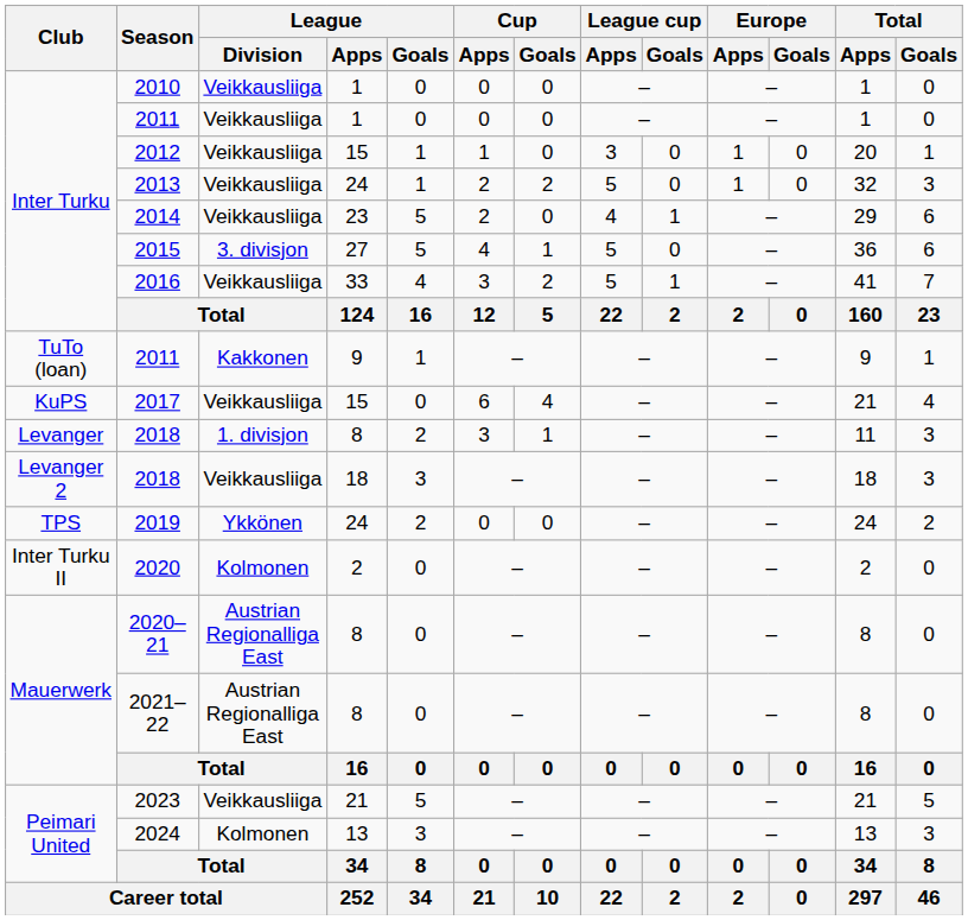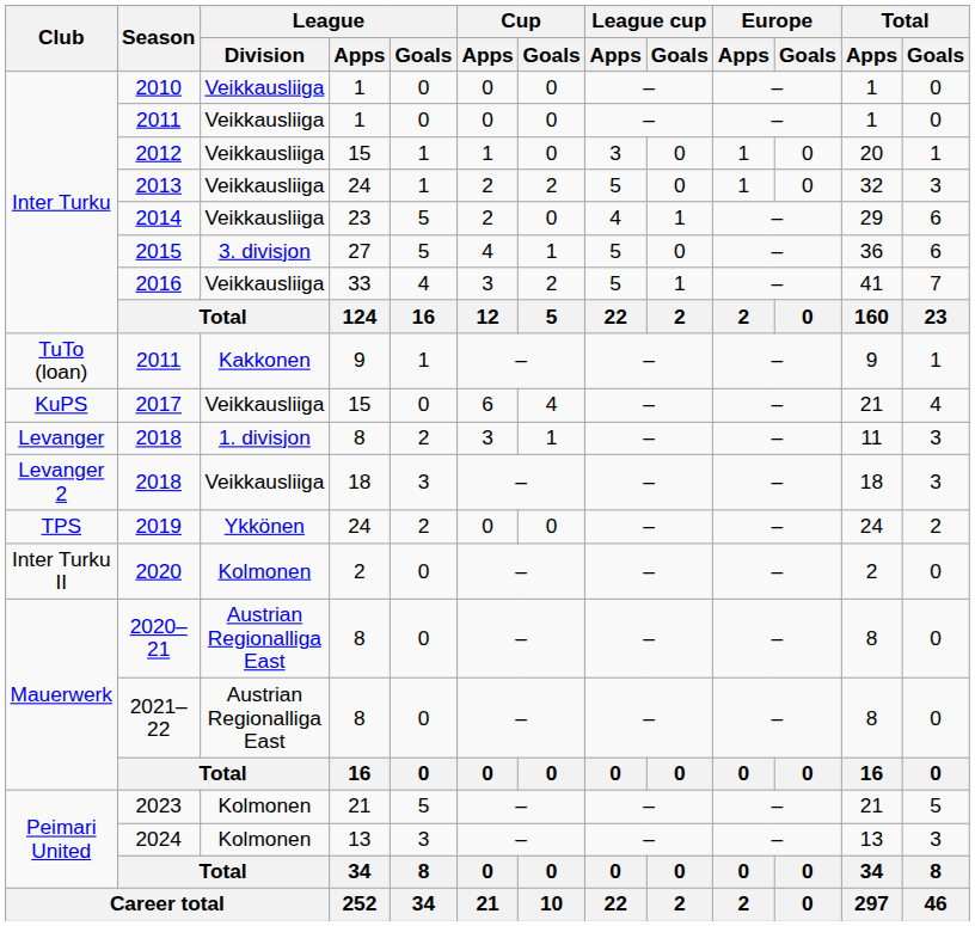 <table class="wikitable" style="text-align:center">
 <tr>
 <th rowspan="2">Club</th>
 <th rowspan="2">Season</th>
 <th colspan="3">League</th>
 <th colspan="2">Cup</th>
 <th colspan="2">League cup</th>
 <th colspan="2">Europe</th>
 <th colspan="2">Total</th>
 </tr>
 <tr>
 <th>Division</th>
 <th>Apps</th>
 <th>Goals</th>
 <th>Apps</th>
 <th>Goals</th>
 <th>Apps</th>
 <th>Goals</th>
 <th>Apps</th>
 <th>Goals</th>
 <th>Apps</th>
 <th>Goals</th>
 </tr>
 <tr>
 <td rowspan="8"><a href='#'>Inter Turku</a></td>
 <td><a href='#'>2010</a></td>
 <td><a href='#'>Veikkausliiga</a></td>
 <td>1</td>
 <td>0</td>
 <td>0</td>
 <td>0</td>
 <td colspan=2>–</td>
 <td colspan=2>–</td>
 <td>1</td>
 <td>0</td>
 </tr>
 <tr>
 <td><a href='#'>2011</a></td>
 <td>Veikkausliiga</td>
 <td>1</td>
 <td>0</td>
 <td>0</td>
 <td>0</td>
 <td colspan=2>–</td>
 <td colspan=2>–</td>
 <td>1</td>
 <td>0</td>
 </tr>
 <tr>
 <td><a href='#'>2012</a></td>
 <td>Veikkausliiga</td>
 <td>15</td>
 <td>1</td>
 <td>1</td>
 <td>0</td>
 <td>3</td>
 <td>0</td>
 <td>1</td>
 <td>0</td>
 <td>20</td>
 <td>1</td>
 </tr>
 <tr>
 <td><a href='#'>2013</a></td>
 <td>Veikkausliiga</td>
 <td>24</td>
 <td>1</td>
 <td>2</td>
 <td>2</td>
 <td>5</td>
 <td>0</td>
 <td>1</td>
 <td>0</td>
 <td>32</td>
 <td>3</td>
 </tr>
 <tr>
 <td><a href='#'>2014</a></td>
 <td>Veikkausliiga</td>
 <td>23</td>
 <td>5</td>
 <td>2</td>
 <td>0</td>
 <td>4</td>
 <td>1</td>
 <td colspan=2>–</td>
 <td>29</td>
 <td>6</td>
 </tr>
 <tr>
 <td><a href='#'>2015</a></td>
 <td><a href='#'>3. divisjon</a></td>
 <td>27</td>
 <td>5</td>
 <td>4</td>
 <td>1</td>
 <td>5</td>
 <td>0</td>
 <td colspan=2>–</td>
 <td>36</td>
 <td>6</td>
 </tr>
 <tr>
 <td><a href='#'>2016</a></td>
 <td>Veikkausliiga</td>
 <td>33</td>
 <td>4</td>
 <td>3</td>
 <td>2</td>
 <td>5</td>
 <td>1</td>
 <td colspan=2>–</td>
 <td>41</td>
 <td>7</td>
 </tr>
 <tr>
 <th colspan=2>Total</th>
 <th>124</th>
 <th>16</th>
 <th>12</th>
 <th>5</th>
 <th>22</th>
 <th>2</th>
 <th>2</th>
 <th>0</th>
 <th>160</th>
 <th>23</th>
 </tr>
 <tr>
 <td><a href='#'>TuTo</a> (loan)</td>
 <td><a href='#'>2011</a></td>
 <td><a href='#'>Kakkonen</a></td>
 <td>9</td>
 <td>1</td>
 <td colspan=2>–</td>
 <td colspan=2>–</td>
 <td colspan=2>–</td>
 <td>9</td>
 <td>1</td>
 </tr>
 <tr>
 <td><a href='#'>KuPS</a></td>
 <td><a href='#'>2017</a></td>
 <td>Veikkausliiga</td>
 <td>15</td>
 <td>0</td>
 <td>6</td>
 <td>4</td>
 <td colspan=2>–</td>
 <td colspan=2>–</td>
 <td>21</td>
 <td>4</td>
 </tr>
 <tr>
 <td><a href='#'>Levanger</a></td>
 <td><a href='#'>2018</a></td>
 <td><a href='#'>1. divisjon</a></td>
 <td>8</td>
 <td>2</td>
 <td>3</td>
 <td>1</td>
 <td colspan=2>–</td>
 <td colspan=2>–</td>
 <td>11</td>
 <td>3</td>
 </tr>
 <tr>
 <td><a href='#'>Levanger 2</a></td>
 <td><a href='#'>2018</a></td>
 <td>Veikkausliiga</td>
 <td>18</td>
 <td>3</td>
 <td colspan=2>–</td>
 <td colspan=2>–</td>
 <td colspan=2>–</td>
 <td>18</td>
 <td>3</td>
 </tr>
 <tr>
 <td><a href='#'>TPS</a></td>
 <td><a href='#'>2019</a></td>
 <td><a href='#'>Ykkönen</a></td>
 <td>24</td>
 <td>2</td>
 <td>0</td>
 <td>0</td>
 <td colspan=2>–</td>
 <td colspan=2>–</td>
 <td>24</td>
 <td>2</td>
 </tr>
 <tr>
 <td>Inter Turku II</td>
 <td><a href='#'>2020</a></td>
 <td><a href='#'>Kolmonen</a></td>
 <td>2</td>
 <td>0</td>
 <td colspan=2>–</td>
 <td colspan=2>–</td>
 <td colspan=2>–</td>
 <td>2</td>
 <td>0</td>
 </tr>
 <tr>
 <td rowspan=3><a href='#'>Mauerwerk</a></td>
 <td><a href='#'>2020–21</a></td>
 <td><a href='#'>Austrian Regionalliga East</a></td>
 <td>8</td>
 <td>0</td>
 <td colspan=2>–</td>
 <td colspan=2>–</td>
 <td colspan=2>–</td>
 <td>8</td>
 <td>0</td>
 </tr>
 <tr>
 <td>2021–22</td>
 <td>Austrian Regionalliga East</td>
 <td>8</td>
 <td>0</td>
 <td colspan=2>–</td>
 <td colspan=2>–</td>
 <td colspan=2>–</td>
 <td>8</td>
 <td>0</td>
 </tr>
 <tr>
 <th colspan=2>Total</th>
 <th>16</th>
 <th>0</th>
 <th>0</th>
 <th>0</th>
 <th>0</th>
 <th>0</th>
 <th>0</th>
 <th>0</th>
 <th>16</th>
 <th>0</th>
 </tr>
 <tr>
 <td rowspan=3><a href='#'>Peimari United</a></td>
 <td>2023</td>
-<td>Veikkausliiga</td>
+<td>Kolmonen</td>
 <td>21</td>
 <td>5</td>
 <td colspan=2>–</td>
 <td colspan=2>–</td>
 <td colspan=2>–</td>
 <td>21</td>
 <td>5</td>
 </tr>
 <tr>
 <td>2024</td>
 <td>Kolmonen</td>
 <td>13</td>
 <td>3</td>
 <td colspan=2>–</td>
 <td colspan=2>–</td>
 <td colspan=2>–</td>
 <td>13</td>
 <td>3</td>
 </tr>
 <tr>
 <th colspan=2>Total</th>
 <th>34</th>
 <th>8</th>
 <th>0</th>
 <th>0</th>
 <th>0</th>
 <th>0</th>
 <th>0</th>
 <th>0</th>
 <th>34</th>
 <th>8</th>
 </tr>
 <tr>
 <th colspan="3">Career total</th>
 <th>252</th>
 <th>34</th>
 <th>21</th>
 <th>10</th>
 <th>22</th>
 <th>2</th>
 <th>2</th>
 <th>0</th>
 <th>297</th>
 <th>46</th>
 </tr>
 </table>
